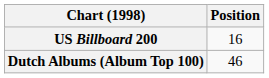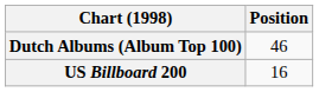 <table class="wikitable sortable plainrowheaders" style="text-align:center">
 <tr>
 <th scope="col">Chart (1998)</th>
 <th scope="col">Position</th>
 </tr>
 <tr>
+<th scope="row">Dutch Albums (Album Top 100)</th>
+<td>46</td>
+</tr>
+<tr>
 <th scope="row">US <em>Billboard</em> 200</th>
 <td align="center">16</td>
 </tr>
-<tr>
-<th scope="row">Dutch Albums (Album Top 100)</th>
-<td>46</td>
-</tr>
 </table>
